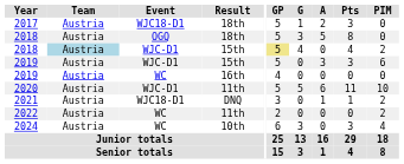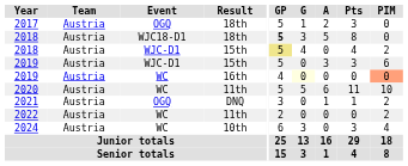 <table border="0" cellpadding="1" cellspacing="0" ID="Table3" style="text-align:center; width:40em">
 <tr ALIGN="center" bgcolor="#e0e0e0">
 <th>Year</th>
 <th>Team</th>
 <th>Event</th>
 <th>Result</th>
 <th rowspan="99" bgcolor="#ffffff"></th>
 <th>GP</th>
 <th>G</th>
 <th>A</th>
 <th>Pts</th>
 <th>PIM</th>
 </tr>
 <tr>
 <td><a href='#'>2017</a></td>
 <td><a href='#'>Austria</a></td>
-<td><a href='#'>WJC18-D1</a></td>
+<td><a href='#'>OGQ</a></td>
 <td>18th</td>
 <td>5</td>
 <td>1</td>
 <td>2</td>
 <td>3</td>
 <td>0</td>
 </tr>
 <tr bgcolor="#f0f0f0">
 <td><a href='#'>2018</a></td>
 <td>Austria</td>
-<td><a href='#'>OGQ</a></td>
+<td>WJC18-D1</td>
 <td>18th</td>
-<td>5</td>
+<td><strong>5</strong></td>
 <td>3</td>
 <td>5</td>
 <td>8</td>
 <td>0</td>
 </tr>
 <tr>
 <td><a href='#'>2018</a></td>
-<td style="background: lightblue;">Austria</td>
+<td>Austria</td>
 <td><a href='#'>WJC-D1</a></td>
 <td>15th</td>
 <td style="background: khaki;">5</td>
 <td>4</td>
 <td>0</td>
 <td>4</td>
 <td>2</td>
 </tr>
 <tr bgcolor="#f0f0f0">
 <td><a href='#'>2019</a></td>
 <td>Austria</td>
 <td>WJC-D1</td>
 <td>15th</td>
 <td>5</td>
 <td>0</td>
 <td>3</td>
 <td>3</td>
 <td>6</td>
 </tr>
 <tr>
 <td><a href='#'>2019</a></td>
 <td><a href='#'>Austria</a></td>
 <td><a href='#'>WC</a></td>
 <td>16th</td>
 <td>4</td>
+<td style="background: lightyellow;">0</td>
 <td>0</td>
 <td>0</td>
-<td>0</td>
-<td>0</td>
+<td style="background: lightsalmon;">0</td>
 </tr>
 <tr bgcolor="#f0f0f0">
 <td><a href='#'>2020</a></td>
 <td>Austria</td>
-<td>WJC-D1</td>
+<td>WC</td>
 <td>11th</td>
 <td>5</td>
 <td>5</td>
 <td>6</td>
 <td>11</td>
 <td>10</td>
 </tr>
 <tr>
 <td><a href='#'>2021</a></td>
 <td>Austria</td>
-<td>WJC18-D1</td>
+<td><a href='#'>OGQ</a></td>
 <td>DNQ</td>
 <td>3</td>
 <td>0</td>
 <td>1</td>
 <td>1</td>
 <td>2</td>
 </tr>
 <tr bgcolor="#f0f0f0">
 <td><a href='#'>2022</a></td>
 <td>Austria</td>
 <td>WC</td>
 <td>11th</td>
 <td>2</td>
 <td>0</td>
 <td>0</td>
 <td>0</td>
 <td>2</td>
 </tr>
 <tr>
 <td><a href='#'>2024</a></td>
 <td>Austria</td>
 <td>WC</td>
 <td>10th</td>
 <td>6</td>
 <td>3</td>
 <td>0</td>
 <td>3</td>
 <td>4</td>
 </tr>
 <tr bgcolor="#e0e0e0">
 <th colspan="4">Junior totals</th>
 <th>25</th>
 <th>13</th>
 <th>16</th>
 <th>29</th>
 <th>18</th>
 </tr>
 <tr bgcolor="#e0e0e0">
 <th colspan="4">Senior totals</th>
 <th>15</th>
 <th>3</th>
 <th>1</th>
 <th>4</th>
 <th>8</th>
 </tr>
 </table>
